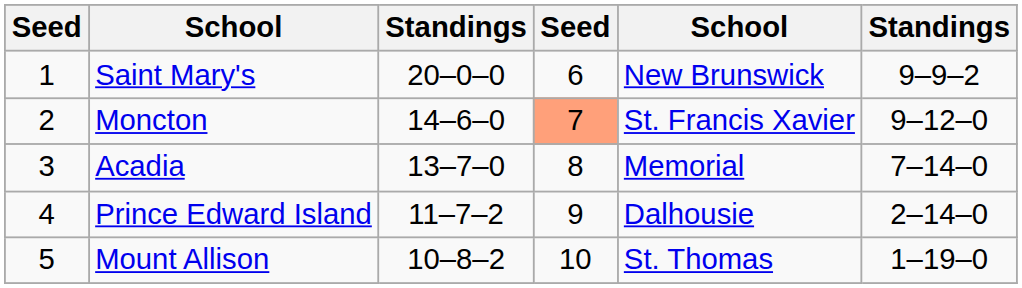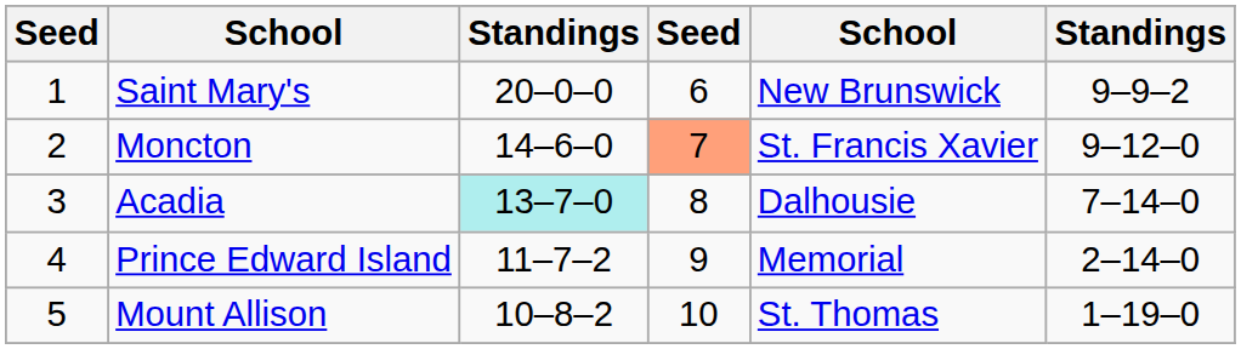 <table class="wikitable">
 <tr>
 <th>Seed</th>
 <th>School</th>
 <th>Standings</th>
 <th>Seed</th>
 <th>School</th>
 <th>Standings</th>
 </tr>
 <tr>
 <td align=center>1</td>
 <td><a href='#'>Saint Mary's</a></td>
 <td align=center>20–0–0</td>
 <td align=center>6</td>
 <td><a href='#'>New Brunswick</a></td>
 <td align=center>9–9–2</td>
 </tr>
 <tr>
 <td align=center>2</td>
 <td><a href='#'>Moncton</a></td>
 <td align=center>14–6–0</td>
 <td align=center style="background: lightsalmon;">7</td>
 <td><a href='#'>St. Francis Xavier</a></td>
 <td align=center>9–12–0</td>
 </tr>
 <tr>
 <td align=center>3</td>
 <td><a href='#'>Acadia</a></td>
-<td align=center>13–7–0</td>
+<td align=center style="background: paleturquoise;">13–7–0</td>
 <td align=center>8</td>
-<td><a href='#'>Memorial</a></td>
+<td><a href='#'>Dalhousie</a></td>
 <td align=center>7–14–0</td>
 </tr>
 <tr>
 <td align=center>4</td>
 <td><a href='#'>Prince Edward Island</a></td>
 <td align=center>11–7–2</td>
 <td align=center>9</td>
-<td><a href='#'>Dalhousie</a></td>
+<td><a href='#'>Memorial</a></td>
 <td align=center>2–14–0</td>
 </tr>
 <tr>
 <td align=center>5</td>
 <td><a href='#'>Mount Allison</a></td>
 <td align=center>10–8–2</td>
 <td align=center>10</td>
 <td><a href='#'>St. Thomas</a></td>
 <td align=center>1–19–0</td>
 </tr>
 </table>
